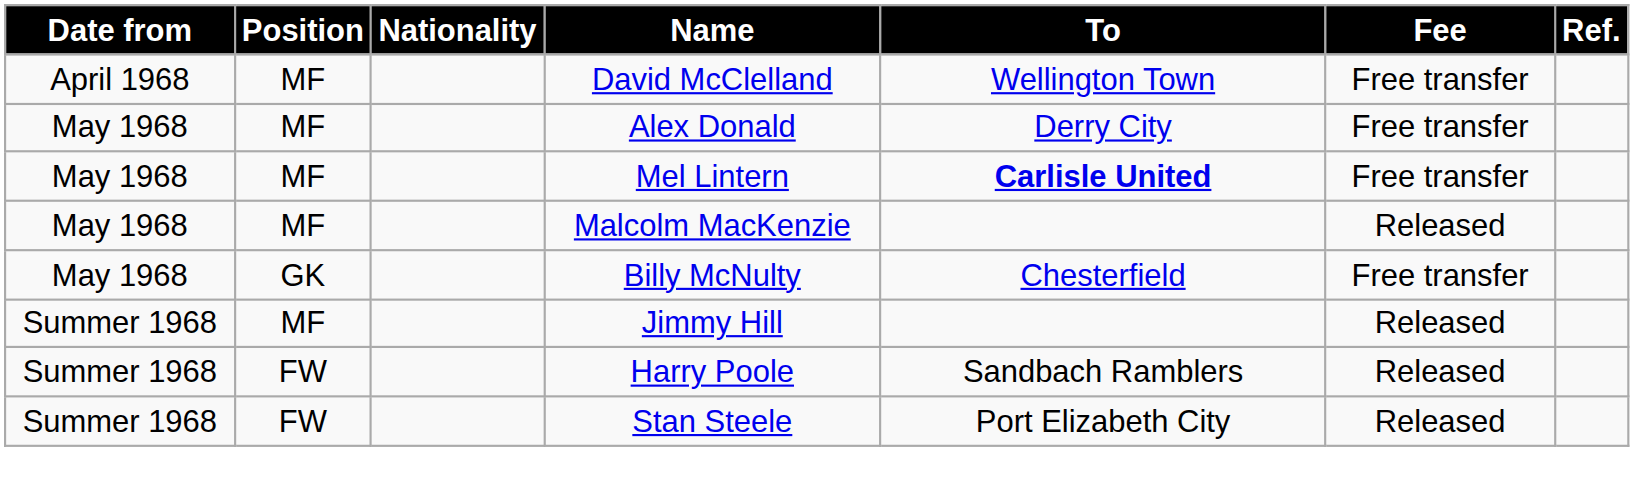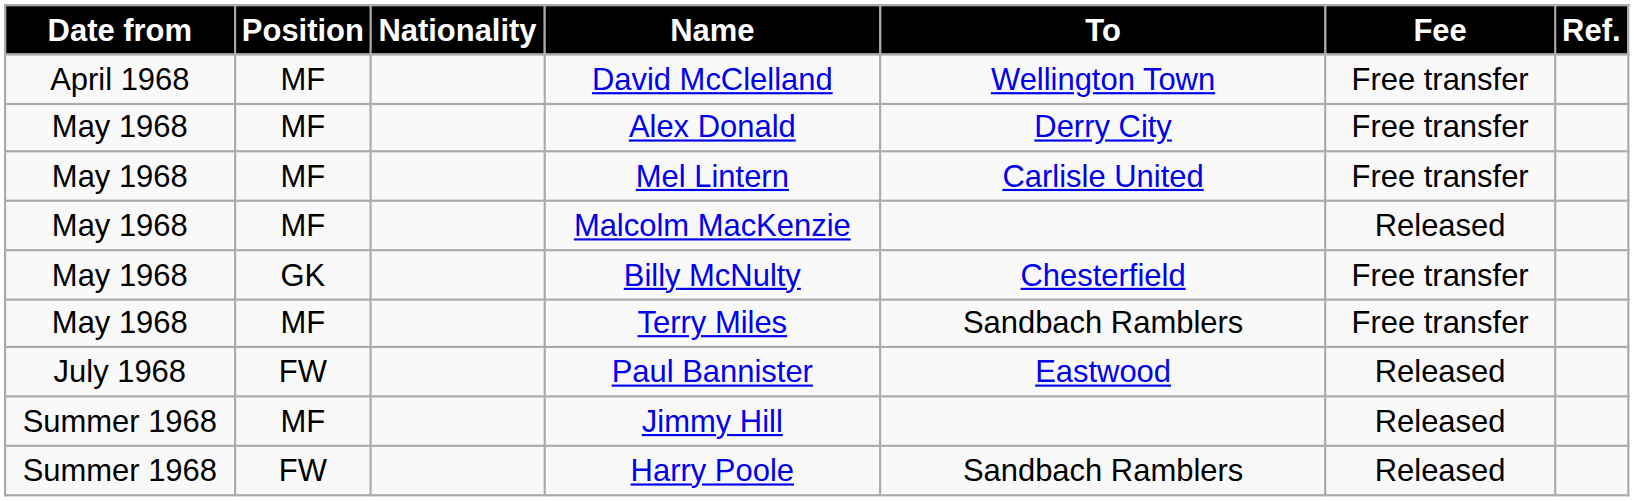 <table class="wikitable" style="text-align:center; font-size:90%; ">
 <tr>
 <th style="background:#000000; color:white; width:100px;">Date from</th>
 <th style="background:#000000; color:white; width:50px;">Position</th>
 <th style="background:#000000; color:white; width:50px;">Nationality</th>
 <th style="background:#000000; color:white; width:150px;">Name</th>
 <th style="background:#000000; color:white; width:200px;">To</th>
 <th style="background:#000000; color:white; width:100px;">Fee</th>
 <th style="background:#000000; color:white; width:25px;">Ref.</th>
 </tr>
 <tr>
 <td>April 1968</td>
 <td>MF</td>
 <td></td>
 <td><a href='#'>David McClelland</a></td>
 <td><a href='#'>Wellington Town</a></td>
 <td>Free transfer</td>
 <td></td>
 </tr>
 <tr>
 <td>May 1968</td>
 <td>MF</td>
 <td></td>
 <td><a href='#'>Alex Donald</a></td>
 <td> <a href='#'>Derry City</a></td>
 <td>Free transfer</td>
 <td></td>
 </tr>
 <tr>
 <td>May 1968</td>
 <td>MF</td>
 <td></td>
 <td><a href='#'>Mel Lintern</a></td>
-<td><strong><a href='#'>Carlisle United</a></strong></td>
+<td><a href='#'>Carlisle United</a></td>
 <td>Free transfer</td>
 <td></td>
 </tr>
 <tr>
 <td>May 1968</td>
 <td>MF</td>
 <td></td>
 <td><a href='#'>Malcolm MacKenzie</a></td>
 <td></td>
 <td>Released</td>
 <td></td>
 </tr>
 <tr>
 <td>May 1968</td>
 <td>GK</td>
 <td></td>
 <td><a href='#'>Billy McNulty</a></td>
 <td><a href='#'>Chesterfield</a></td>
 <td>Free transfer</td>
 <td></td>
 </tr>
 <tr>
+<td>May 1968</td>
+<td>MF</td>
+<td></td>
+<td><a href='#'>Terry Miles</a></td>
+<td>Sandbach Ramblers</td>
+<td>Free transfer</td>
+<td></td>
+</tr>
+<tr>
+<td>July 1968</td>
+<td>FW</td>
+<td></td>
+<td><a href='#'>Paul Bannister</a></td>
+<td><a href='#'>Eastwood</a></td>
+<td>Released</td>
+<td></td>
+</tr>
+<tr>
 <td>Summer 1968</td>
 <td>MF</td>
 <td></td>
 <td><a href='#'>Jimmy Hill</a></td>
 <td></td>
 <td>Released</td>
 <td></td>
 </tr>
 <tr>
 <td>Summer 1968</td>
 <td>FW</td>
 <td></td>
 <td><a href='#'>Harry Poole</a></td>
 <td>Sandbach Ramblers</td>
 <td>Released</td>
 <td></td>
 </tr>
-<tr>
-<td>Summer 1968</td>
-<td>FW</td>
-<td></td>
-<td><a href='#'>Stan Steele</a></td>
-<td> Port Elizabeth City</td>
-<td>Released</td>
-<td></td>
-</tr>
 </table>
